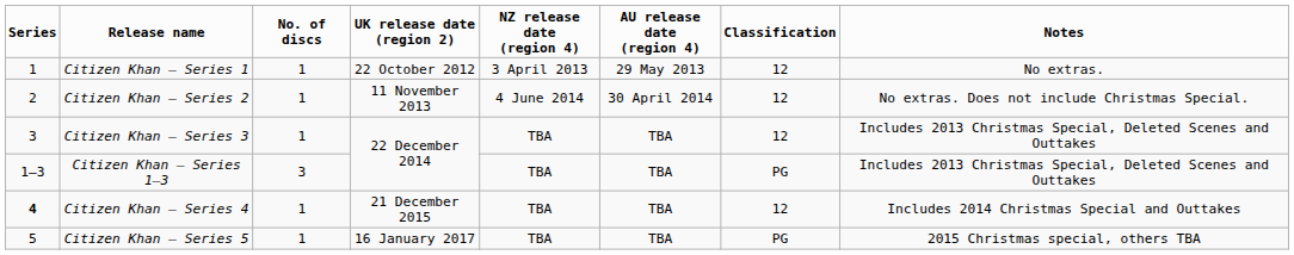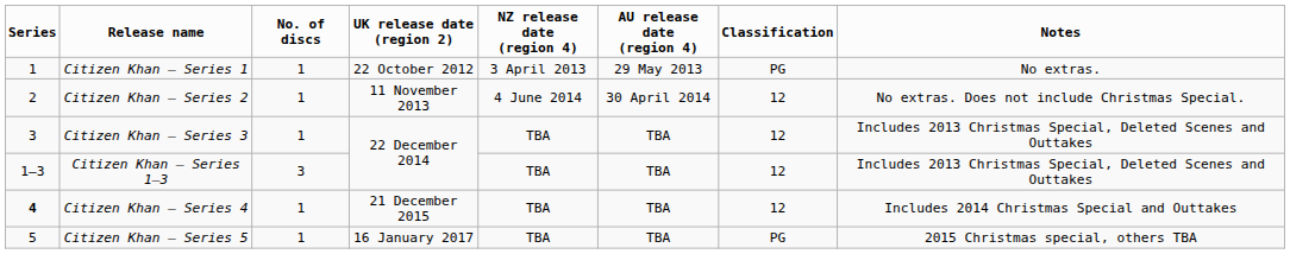 <table class="wikitable">
 <tr>
 <th style="background:#fcfcfc;">Series</th>
 <th style="background:#fcfcfc;">Release name</th>
 <th style="background:#fcfcfc;">No. of discs</th>
 <th style="background:#fcfcfc;">UK release date<br>(region 2)</th>
 <th style="background:#fcfcfc;">NZ release date<br>(region 4)</th>
 <th style="background:#fcfcfc;">AU release date<br>(region 4)</th>
 <th style="background:#fcfcfc;">Classification</th>
 <th style="background:#fcfcfc;">Notes</th>
 </tr>
 <tr style="text-align:center;">
 <td>1</td>
 <td><em>Citizen Khan – Series 1 </em></td>
 <td>1</td>
 <td>22 October 2012</td>
 <td>3 April 2013</td>
 <td>29 May 2013</td>
-<td>12</td>
+<td>PG</td>
 <td>No extras.</td>
 </tr>
 <tr style="text-align:center;">
 <td>2</td>
 <td><em>Citizen Khan – Series 2 </em></td>
 <td>1</td>
 <td>11 November 2013</td>
 <td>4 June 2014</td>
 <td>30 April 2014</td>
 <td>12</td>
 <td>No extras. Does not include Christmas Special.</td>
 </tr>
 <tr style="text-align:center;">
 <td>3</td>
 <td><em>Citizen Khan – Series 3 </em></td>
 <td>1</td>
 <td rowspan="2" style="text-align:center;">22 December 2014</td>
 <td>TBA</td>
 <td>TBA</td>
 <td>12</td>
 <td>Includes 2013 Christmas Special, Deleted Scenes and Outtakes</td>
 </tr>
 <tr style="text-align:center;">
 <td>1–3</td>
 <td><em>Citizen Khan – Series 1–3 </em></td>
 <td>3</td>
 <td>TBA</td>
 <td>TBA</td>
-<td>PG</td>
+<td>12</td>
 <td>Includes 2013 Christmas Special, Deleted Scenes and Outtakes</td>
 </tr>
 <tr style="text-align:center;">
 <td><strong>4</strong></td>
 <td><em>Citizen Khan – Series 4 </em></td>
 <td>1</td>
 <td>21 December 2015</td>
 <td>TBA</td>
 <td>TBA</td>
 <td>12</td>
 <td>Includes 2014 Christmas Special and Outtakes</td>
 </tr>
 <tr style="text-align:center;">
 <td>5</td>
 <td><em>Citizen Khan – Series 5 </em></td>
 <td>1</td>
 <td>16 January 2017</td>
 <td>TBA</td>
 <td>TBA</td>
 <td>PG</td>
 <td>2015 Christmas special, others TBA</td>
 </tr>
 </table>
